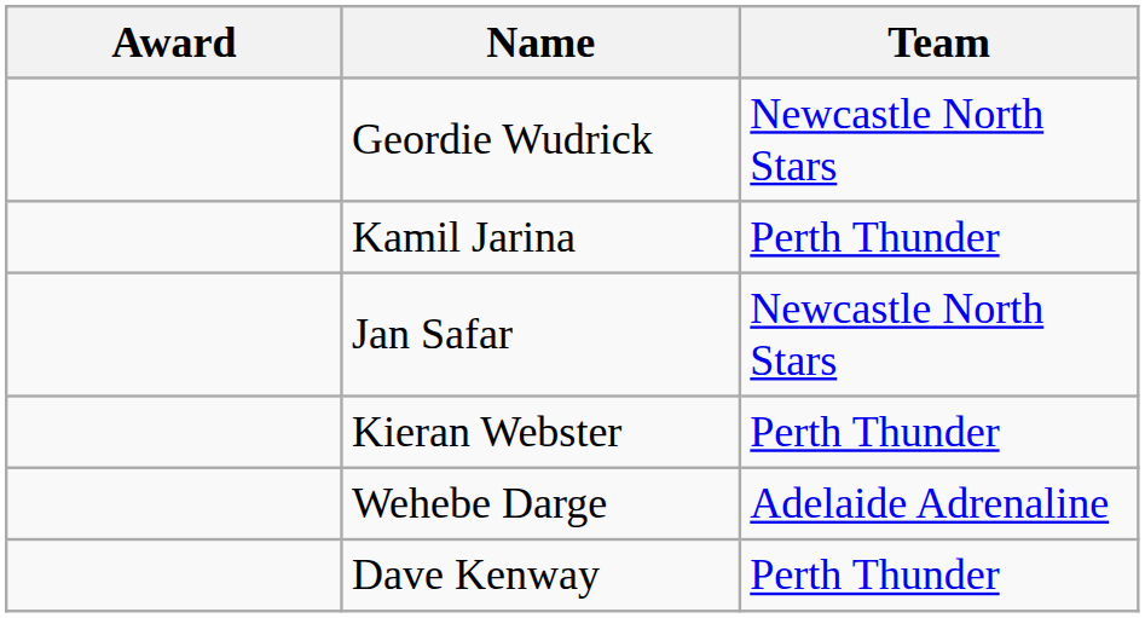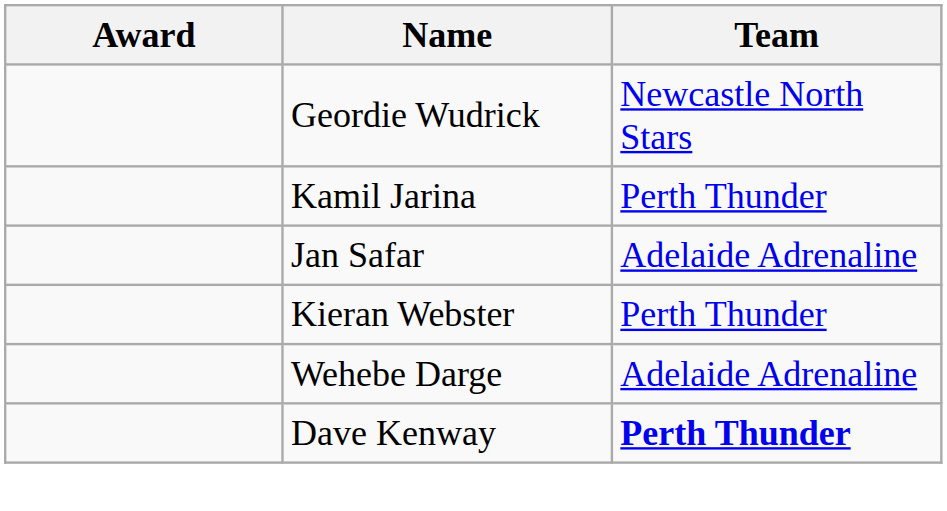 <table class="sortable wikitable" style="width:25%;text-align:left;font-size:95%;">
 <tr>
 <th width=100>Award</th>
 <th width=120>Name</th>
 <th width=120>Team</th>
 </tr>
 <tr>
 <td></td>
 <td> Geordie Wudrick</td>
 <td><a href='#'>Newcastle North Stars</a></td>
 </tr>
 <tr>
 <td></td>
 <td> Kamil Jarina</td>
 <td><a href='#'>Perth Thunder</a></td>
 </tr>
 <tr>
 <td></td>
 <td> Jan Safar</td>
-<td><a href='#'>Newcastle North Stars</a></td>
+<td><a href='#'>Adelaide Adrenaline</a></td>
 </tr>
 <tr>
 <td></td>
 <td> Kieran Webster</td>
 <td><a href='#'>Perth Thunder</a></td>
 </tr>
 <tr>
 <td></td>
 <td> Wehebe Darge</td>
 <td><a href='#'>Adelaide Adrenaline</a></td>
 </tr>
 <tr>
 <td></td>
 <td> Dave Kenway</td>
-<td><a href='#'>Perth Thunder</a></td>
+<td><strong><a href='#'>Perth Thunder</a></strong></td>
 </tr>
 </table>
